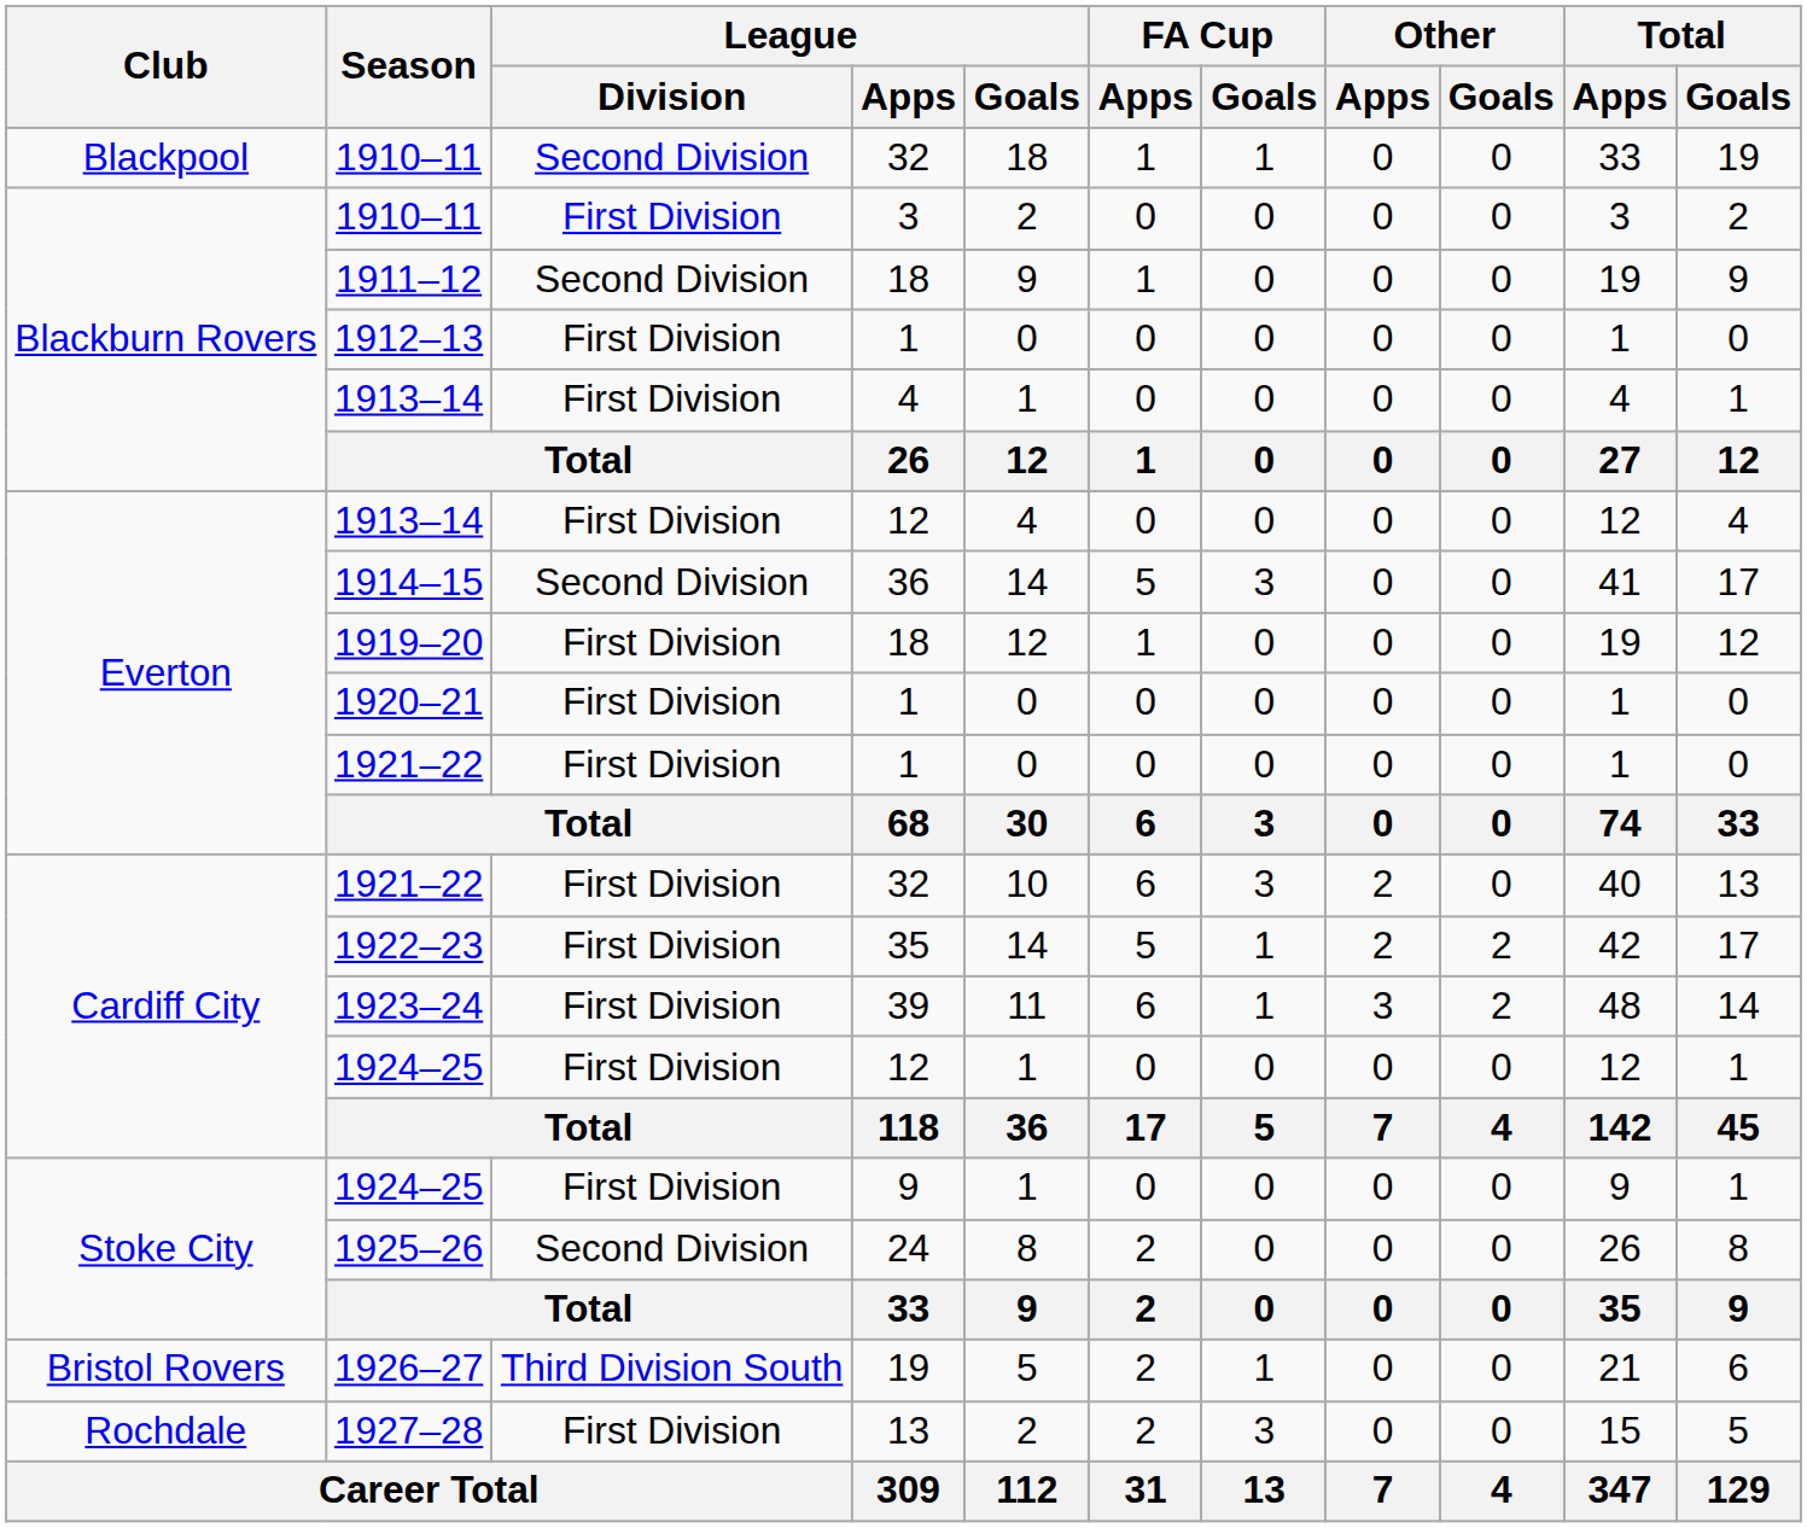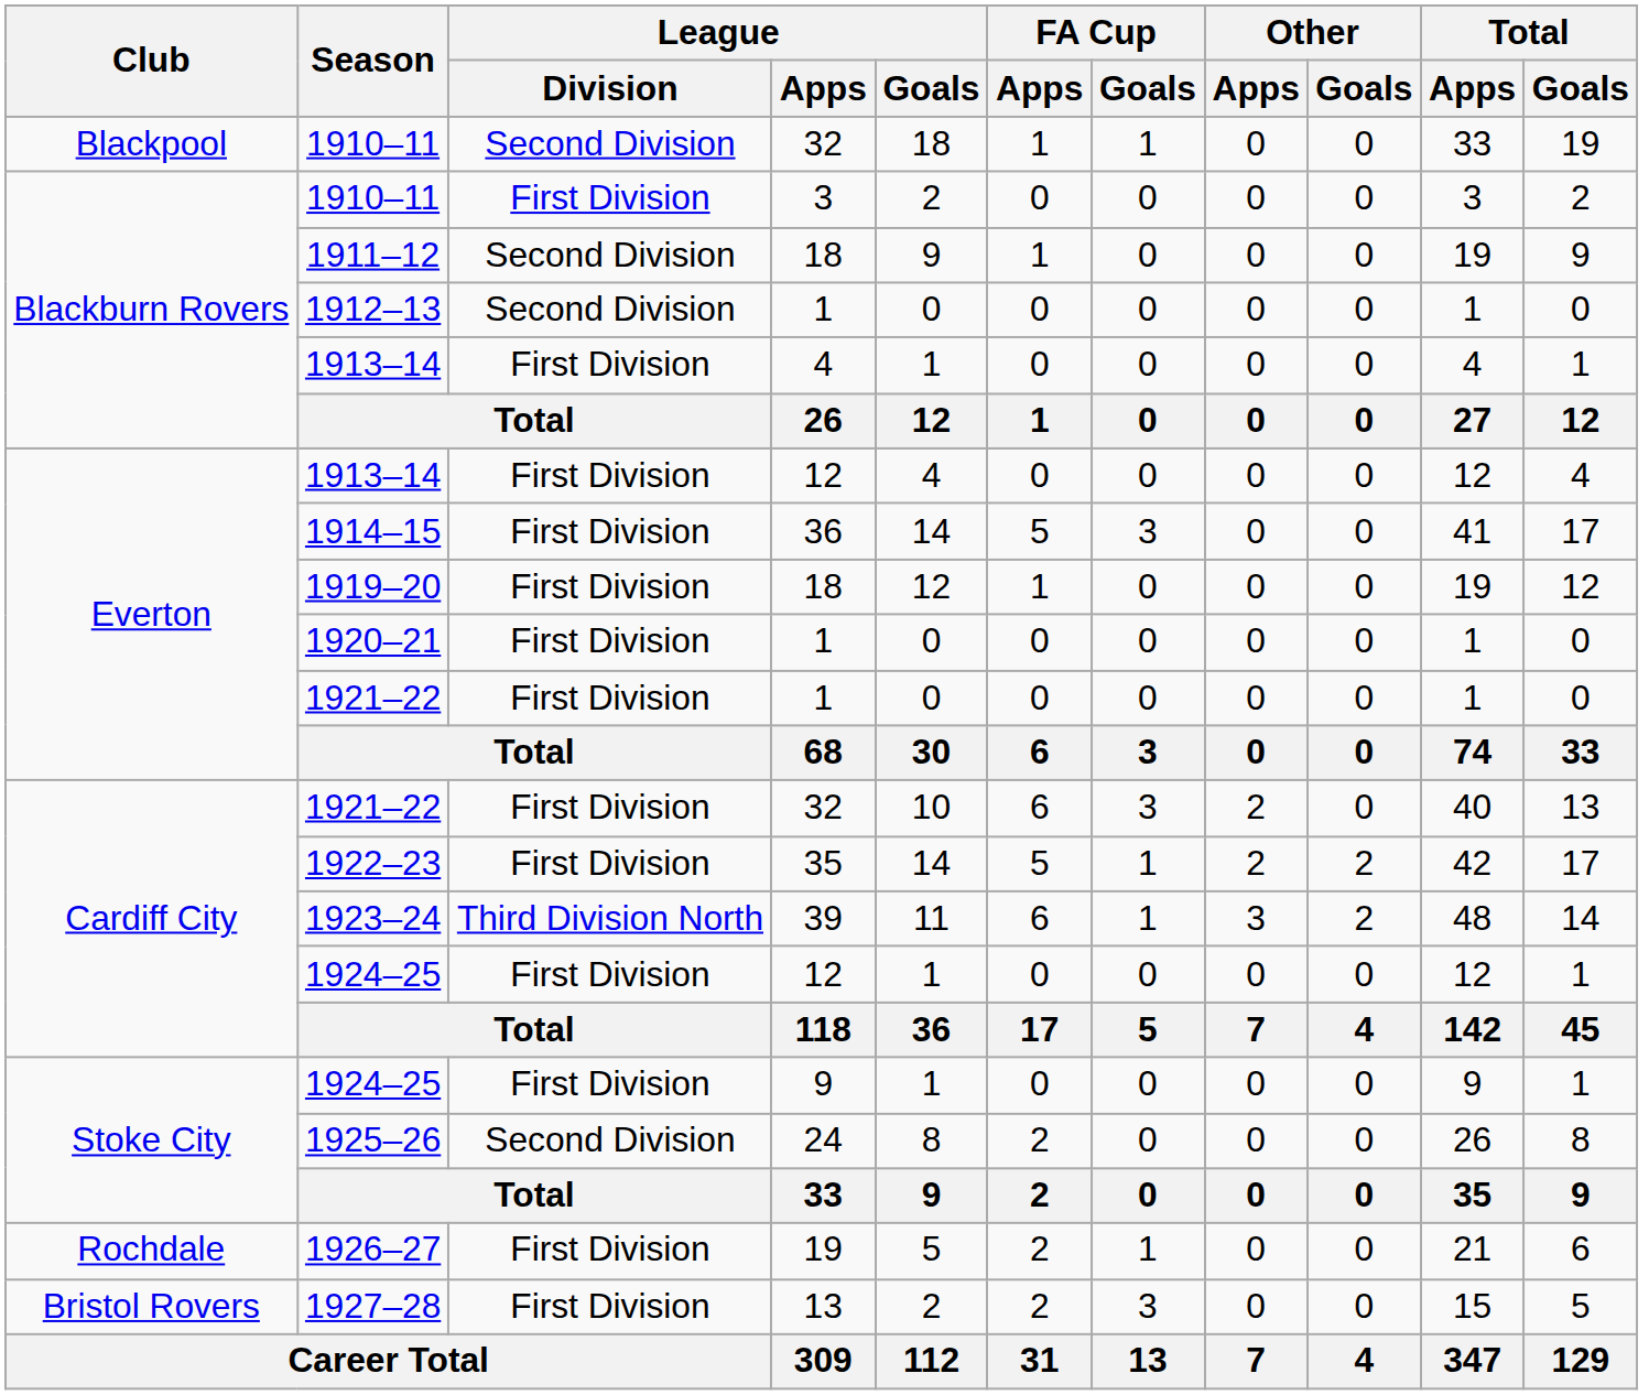 <table class="wikitable" style="text-align: center;">
 <tr>
 <th rowspan="2">Club</th>
 <th rowspan="2">Season</th>
 <th colspan="3">League</th>
 <th colspan="2">FA Cup</th>
 <th colspan="2">Other</th>
 <th colspan="2">Total</th>
 </tr>
 <tr>
 <th>Division</th>
 <th>Apps</th>
 <th>Goals</th>
 <th>Apps</th>
 <th>Goals</th>
 <th>Apps</th>
 <th>Goals</th>
 <th>Apps</th>
 <th>Goals</th>
 </tr>
 <tr>
 <td><a href='#'>Blackpool</a></td>
 <td><a href='#'>1910–11</a></td>
 <td><a href='#'>Second Division</a></td>
 <td>32</td>
 <td>18</td>
 <td>1</td>
 <td>1</td>
 <td>0</td>
 <td>0</td>
 <td>33</td>
 <td>19</td>
 </tr>
 <tr>
 <td rowspan="5"><a href='#'>Blackburn Rovers</a></td>
 <td><a href='#'>1910–11</a></td>
 <td><a href='#'>First Division</a></td>
 <td>3</td>
 <td>2</td>
 <td>0</td>
 <td>0</td>
 <td>0</td>
 <td>0</td>
 <td>3</td>
 <td>2</td>
 </tr>
 <tr>
 <td><a href='#'>1911–12</a></td>
 <td>Second Division</td>
 <td>18</td>
 <td>9</td>
 <td>1</td>
 <td>0</td>
 <td>0</td>
 <td>0</td>
 <td>19</td>
 <td>9</td>
 </tr>
 <tr>
 <td><a href='#'>1912–13</a></td>
-<td>First Division</td>
+<td>Second Division</td>
 <td>1</td>
 <td>0</td>
 <td>0</td>
 <td>0</td>
 <td>0</td>
 <td>0</td>
 <td>1</td>
 <td>0</td>
 </tr>
 <tr>
 <td><a href='#'>1913–14</a></td>
 <td>First Division</td>
 <td>4</td>
 <td>1</td>
 <td>0</td>
 <td>0</td>
 <td>0</td>
 <td>0</td>
 <td>4</td>
 <td>1</td>
 </tr>
 <tr>
 <th colspan=2>Total</th>
 <th>26</th>
 <th>12</th>
 <th>1</th>
 <th>0</th>
 <th>0</th>
 <th>0</th>
 <th>27</th>
 <th>12</th>
 </tr>
 <tr>
 <td rowspan="6"><a href='#'>Everton</a></td>
 <td><a href='#'>1913–14</a></td>
 <td>First Division</td>
 <td>12</td>
 <td>4</td>
 <td>0</td>
 <td>0</td>
 <td>0</td>
 <td>0</td>
 <td>12</td>
 <td>4</td>
 </tr>
 <tr>
 <td><a href='#'>1914–15</a></td>
-<td>Second Division</td>
+<td>First Division</td>
 <td>36</td>
 <td>14</td>
 <td>5</td>
 <td>3</td>
 <td>0</td>
 <td>0</td>
 <td>41</td>
 <td>17</td>
 </tr>
 <tr>
 <td><a href='#'>1919–20</a></td>
 <td>First Division</td>
 <td>18</td>
 <td>12</td>
 <td>1</td>
 <td>0</td>
 <td>0</td>
 <td>0</td>
 <td>19</td>
 <td>12</td>
 </tr>
 <tr>
 <td><a href='#'>1920–21</a></td>
 <td>First Division</td>
 <td>1</td>
 <td>0</td>
 <td>0</td>
 <td>0</td>
 <td>0</td>
 <td>0</td>
 <td>1</td>
 <td>0</td>
 </tr>
 <tr>
 <td><a href='#'>1921–22</a></td>
 <td>First Division</td>
 <td>1</td>
 <td>0</td>
 <td>0</td>
 <td>0</td>
 <td>0</td>
 <td>0</td>
 <td>1</td>
 <td>0</td>
 </tr>
 <tr>
 <th colspan=2>Total</th>
 <th>68</th>
 <th>30</th>
 <th>6</th>
 <th>3</th>
 <th>0</th>
 <th>0</th>
 <th>74</th>
 <th>33</th>
 </tr>
 <tr>
 <td rowspan="5"><a href='#'>Cardiff City</a></td>
 <td><a href='#'>1921–22</a></td>
 <td>First Division</td>
 <td>32</td>
 <td>10</td>
 <td>6</td>
 <td>3</td>
 <td>2</td>
 <td>0</td>
 <td>40</td>
 <td>13</td>
 </tr>
 <tr>
 <td><a href='#'>1922–23</a></td>
 <td>First Division</td>
 <td>35</td>
 <td>14</td>
 <td>5</td>
 <td>1</td>
 <td>2</td>
 <td>2</td>
 <td>42</td>
 <td>17</td>
 </tr>
 <tr>
 <td><a href='#'>1923–24</a></td>
-<td>First Division</td>
+<td><a href='#'>Third Division North</a></td>
 <td>39</td>
 <td>11</td>
 <td>6</td>
 <td>1</td>
 <td>3</td>
 <td>2</td>
 <td>48</td>
 <td>14</td>
 </tr>
 <tr>
 <td><a href='#'>1924–25</a></td>
 <td>First Division</td>
 <td>12</td>
 <td>1</td>
 <td>0</td>
 <td>0</td>
 <td>0</td>
 <td>0</td>
 <td>12</td>
 <td>1</td>
 </tr>
 <tr>
 <th colspan=2>Total</th>
 <th>118</th>
 <th>36</th>
 <th>17</th>
 <th>5</th>
 <th>7</th>
 <th>4</th>
 <th>142</th>
 <th>45</th>
 </tr>
 <tr>
 <td rowspan="3"><a href='#'>Stoke City</a></td>
 <td><a href='#'>1924–25</a></td>
 <td>First Division</td>
 <td>9</td>
 <td>1</td>
 <td>0</td>
 <td>0</td>
 <td>0</td>
 <td>0</td>
 <td>9</td>
 <td>1</td>
 </tr>
 <tr>
 <td><a href='#'>1925–26</a></td>
 <td>Second Division</td>
 <td>24</td>
 <td>8</td>
 <td>2</td>
 <td>0</td>
 <td>0</td>
 <td>0</td>
 <td>26</td>
 <td>8</td>
 </tr>
 <tr>
 <th colspan=2>Total</th>
 <th>33</th>
 <th>9</th>
 <th>2</th>
 <th>0</th>
 <th>0</th>
 <th>0</th>
 <th>35</th>
 <th>9</th>
 </tr>
 <tr>
-<td><a href='#'>Bristol Rovers</a></td>
+<td><a href='#'>Rochdale</a></td>
 <td><a href='#'>1926–27</a></td>
-<td><a href='#'>Third Division South</a></td>
+<td>First Division</td>
 <td>19</td>
 <td>5</td>
 <td>2</td>
 <td>1</td>
 <td>0</td>
 <td>0</td>
 <td>21</td>
 <td>6</td>
 </tr>
 <tr>
-<td><a href='#'>Rochdale</a></td>
+<td><a href='#'>Bristol Rovers</a></td>
 <td><a href='#'>1927–28</a></td>
 <td>First Division</td>
 <td>13</td>
 <td>2</td>
 <td>2</td>
 <td>3</td>
 <td>0</td>
 <td>0</td>
 <td>15</td>
 <td>5</td>
 </tr>
 <tr>
 <th colspan="3">Career Total</th>
 <th>309</th>
 <th>112</th>
 <th>31</th>
 <th>13</th>
 <th>7</th>
 <th>4</th>
 <th>347</th>
 <th>129</th>
 </tr>
 </table>
